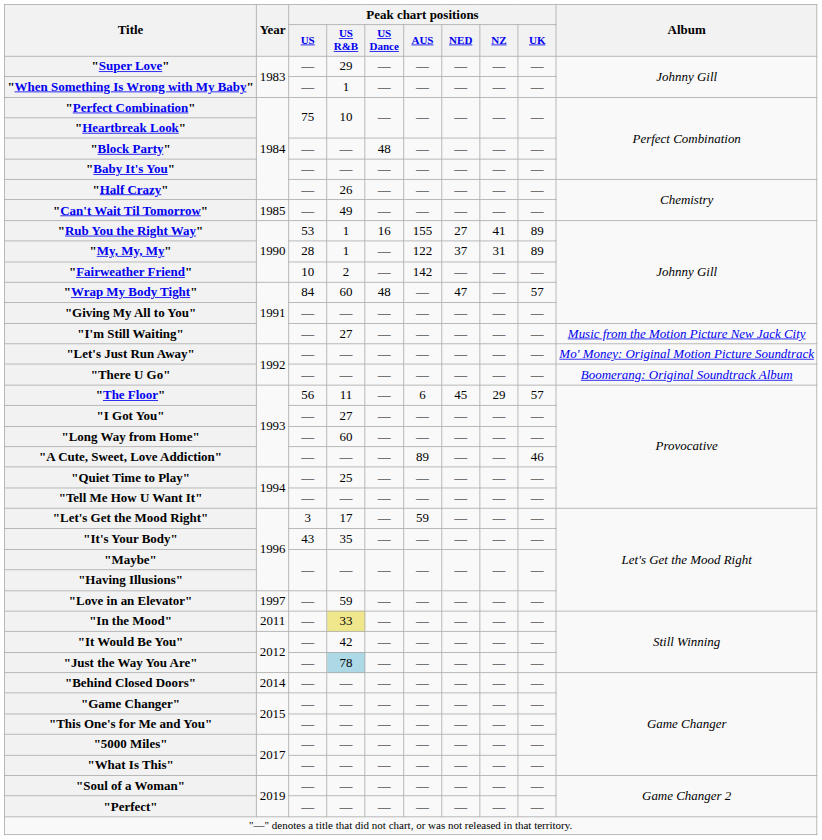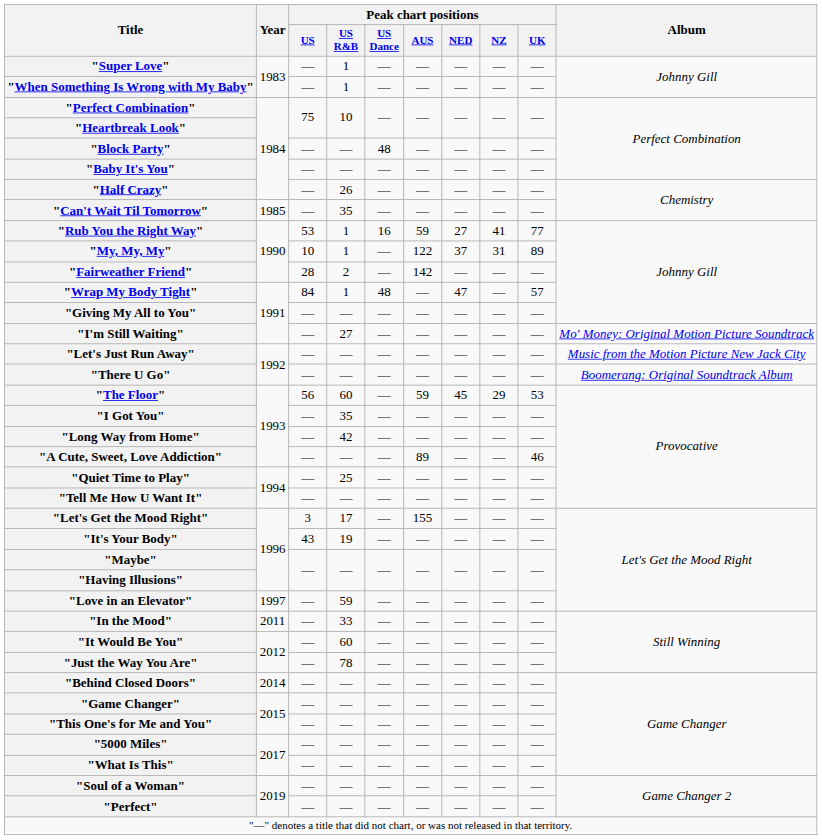 <table class="wikitable plainrowheaders" style="text-align:center">
 <tr>
 <th scope="col" rowspan="2">Title</th>
 <th scope="col" rowspan="2">Year</th>
 <th scope="col" colspan="7">Peak chart positions</th>
 <th scope="col" rowspan="2">Album</th>
 </tr>
 <tr>
 <th scope="col" style="width:3em;font-size:85%"><a href='#'>US</a><br></th>
 <th scope="col" style="width:3em;font-size:85%"><a href='#'>US<br>R&B</a><br></th>
 <th scope="col" style="width:3em;font-size:85%"><a href='#'>US<br>Dance</a><br></th>
 <th scope="col" style="width:3em;font-size:85%"><a href='#'>AUS</a><br></th>
 <th scope="col" style="width:3em;font-size:85%"><a href='#'>NED</a><br></th>
 <th scope="col" style="width:3em;font-size:85%"><a href='#'>NZ</a><br></th>
 <th scope="col" style="width:3em;font-size:85%"><a href='#'>UK</a><br></th>
 </tr>
 <tr>
 <th scope="row">"<a href='#'>Super Love</a>"</th>
 <td rowspan=2>1983</td>
 <td>—</td>
-<td>29</td>
+<td>1</td>
 <td>—</td>
 <td>—</td>
 <td>—</td>
 <td>—</td>
 <td>—</td>
 <td valign=center rowspan=2><em>Johnny Gill</em> </td>
 </tr>
 <tr>
 <th scope="row">"<a href='#'>When Something Is Wrong with My Baby</a>"</th>
 <td>—</td>
 <td>1</td>
 <td>—</td>
 <td>—</td>
 <td>—</td>
 <td>—</td>
 <td>—</td>
 </tr>
 <tr>
 <th scope="row">"<a href='#'>Perfect Combination</a>" </th>
 <td rowspan=5>1984</td>
 <td rowspan=2>75</td>
 <td rowspan=2>10</td>
 <td rowspan=2>—</td>
 <td rowspan=2>—</td>
 <td rowspan=2>—</td>
 <td rowspan=2>—</td>
 <td rowspan=2>—</td>
 <td rowspan=4><em>Perfect Combination</em></td>
 </tr>
 <tr>
 <th scope="row">"<a href='#'>Heartbreak Look</a>" </th>
 </tr>
 <tr>
 <th scope="row">"<a href='#'>Block Party</a>" </th>
 <td>—</td>
 <td>—</td>
 <td>48</td>
 <td>—</td>
 <td>—</td>
 <td>—</td>
 <td>—</td>
 </tr>
 <tr>
 <th scope="row">"<a href='#'>Baby It's You</a>" </th>
 <td>—</td>
 <td>—</td>
 <td>—</td>
 <td>—</td>
 <td>—</td>
 <td>—</td>
 <td>—</td>
 </tr>
 <tr>
 <th scope="row">"<a href='#'>Half Crazy</a>"</th>
 <td>—</td>
 <td>26</td>
 <td>—</td>
 <td>—</td>
 <td>—</td>
 <td>—</td>
 <td>—</td>
 <td rowspan=2><em>Chemistry</em></td>
 </tr>
 <tr>
 <th scope="row">"<a href='#'>Can't Wait Til Tomorrow</a>"</th>
 <td>1985</td>
 <td>—</td>
-<td>49</td>
+<td>35</td>
 <td>—</td>
 <td>—</td>
 <td>—</td>
 <td>—</td>
 <td>—</td>
 </tr>
 <tr>
 <th scope="row">"<a href='#'>Rub You the Right Way</a>"</th>
 <td rowspan=3>1990</td>
 <td>53</td>
 <td>1</td>
 <td>16</td>
-<td>155</td>
+<td>59</td>
 <td>27</td>
 <td>41</td>
-<td>89</td>
+<td>77</td>
 <td rowspan=5><em>Johnny Gill</em> </td>
 </tr>
 <tr>
 <th scope="row">"<a href='#'>My, My, My</a>"</th>
-<td>28</td>
+<td>10</td>
 <td>1</td>
 <td>—</td>
 <td>122</td>
 <td>37</td>
 <td>31</td>
 <td>89</td>
 </tr>
 <tr>
 <th scope="row">"<a href='#'>Fairweather Friend</a>"</th>
-<td>10</td>
+<td>28</td>
 <td>2</td>
 <td>—</td>
 <td>142</td>
 <td>—</td>
 <td>—</td>
 <td>—</td>
 </tr>
 <tr>
 <th scope="row">"<a href='#'>Wrap My Body Tight</a>"</th>
 <td rowspan=3>1991</td>
 <td>84</td>
-<td>60</td>
+<td>1</td>
 <td>48</td>
 <td>—</td>
 <td>47</td>
 <td>—</td>
 <td>57</td>
 </tr>
 <tr>
 <th scope="row">"Giving My All to You"</th>
 <td>—</td>
 <td>—</td>
 <td>—</td>
 <td>—</td>
 <td>—</td>
 <td>—</td>
 <td>—</td>
 </tr>
 <tr>
 <th scope="row">"I'm Still Waiting"</th>
 <td>—</td>
 <td>27</td>
 <td>—</td>
 <td>—</td>
 <td>—</td>
 <td>—</td>
 <td>—</td>
-<td><em><a href='#'>Music from the Motion Picture New Jack City</a></em></td>
+<td><em><a href='#'>Mo' Money: Original Motion Picture Soundtrack</a></em></td>
 </tr>
 <tr>
 <th scope="row">"Let's Just Run Away"</th>
 <td rowspan=2>1992</td>
 <td>—</td>
 <td>—</td>
 <td>—</td>
 <td>—</td>
 <td>—</td>
 <td>—</td>
 <td>—</td>
-<td><em><a href='#'>Mo' Money: Original Motion Picture Soundtrack</a></em></td>
+<td><em><a href='#'>Music from the Motion Picture New Jack City</a></em></td>
 </tr>
 <tr>
 <th scope="row">"There U Go"</th>
 <td>—</td>
 <td>—</td>
 <td>—</td>
 <td>—</td>
 <td>—</td>
 <td>—</td>
 <td>—</td>
 <td><em><a href='#'>Boomerang: Original Soundtrack Album</a></em></td>
 </tr>
 <tr>
 <th scope="row">"<a href='#'>The Floor</a>"</th>
 <td rowspan=4>1993</td>
 <td>56</td>
-<td>11</td>
+<td>60</td>
 <td>—</td>
-<td>6</td>
+<td>59</td>
 <td>45</td>
 <td>29</td>
-<td>57</td>
+<td>53</td>
 <td rowspan=6><em>Provocative</em></td>
 </tr>
 <tr>
 <th scope="row">"I Got You"</th>
 <td>—</td>
-<td>27</td>
+<td>35</td>
 <td>—</td>
 <td>—</td>
 <td>—</td>
 <td>—</td>
 <td>—</td>
 </tr>
 <tr>
 <th scope="row">"Long Way from Home"</th>
 <td>—</td>
-<td>60</td>
+<td>42</td>
 <td>—</td>
 <td>—</td>
 <td>—</td>
 <td>—</td>
 <td>—</td>
 </tr>
 <tr>
 <th scope="row">"A Cute, Sweet, Love Addiction"</th>
 <td>—</td>
 <td>—</td>
 <td>—</td>
 <td>89</td>
 <td>—</td>
 <td>—</td>
 <td>46</td>
 </tr>
 <tr>
 <th scope="row">"Quiet Time to Play"</th>
 <td rowspan=2>1994</td>
 <td>—</td>
 <td>25</td>
 <td>—</td>
 <td>—</td>
 <td>—</td>
 <td>—</td>
 <td>—</td>
 </tr>
 <tr>
 <th scope="row">"Tell Me How U Want It"</th>
 <td>—</td>
 <td>—</td>
 <td>—</td>
 <td>—</td>
 <td>—</td>
 <td>—</td>
 <td>—</td>
 </tr>
 <tr>
 <th scope="row">"Let's Get the Mood Right"</th>
 <td rowspan=4>1996</td>
 <td>3</td>
 <td>17</td>
 <td>—</td>
-<td>59</td>
+<td>155</td>
 <td>—</td>
 <td>—</td>
 <td>—</td>
 <td rowspan=5><em>Let's Get the Mood Right</em></td>
 </tr>
 <tr>
 <th scope="row">"It's Your Body"</th>
 <td>43</td>
-<td>35</td>
+<td>19</td>
 <td>—</td>
 <td>—</td>
 <td>—</td>
 <td>—</td>
 <td>—</td>
 </tr>
 <tr>
 <th scope="row">"Maybe"</th>
 <td rowspan=2>—</td>
 <td rowspan=2>—</td>
 <td rowspan=2>—</td>
 <td rowspan=2>—</td>
 <td rowspan=2>—</td>
 <td rowspan=2>—</td>
 <td rowspan=2>—</td>
 </tr>
 <tr>
 <th scope="row">"Having Illusions"</th>
 </tr>
 <tr>
 <th scope="row">"Love in an Elevator"</th>
 <td>1997</td>
 <td>—</td>
 <td>59</td>
 <td>—</td>
 <td>—</td>
 <td>—</td>
 <td>—</td>
 <td>—</td>
 </tr>
 <tr>
 <th scope="row">"In the Mood"</th>
 <td>2011</td>
 <td>—</td>
-<td style="background: khaki;">33</td>
+<td>33</td>
 <td>—</td>
 <td>—</td>
 <td>—</td>
 <td>—</td>
 <td>—</td>
 <td rowspan=3><em>Still Winning</em></td>
 </tr>
 <tr>
 <th scope="row">"It Would Be You"</th>
 <td rowspan=2>2012</td>
 <td>—</td>
-<td>42</td>
+<td>60</td>
 <td>—</td>
 <td>—</td>
 <td>—</td>
 <td>—</td>
 <td>—</td>
 </tr>
 <tr>
 <th scope="row">"Just the Way You Are"</th>
 <td>—</td>
-<td style="background: lightblue;">78</td>
+<td>78</td>
 <td>—</td>
 <td>—</td>
 <td>—</td>
 <td>—</td>
 <td>—</td>
 </tr>
 <tr>
 <th scope="row">"Behind Closed Doors"</th>
 <td>2014</td>
 <td>—</td>
 <td>—</td>
 <td>—</td>
 <td>—</td>
 <td>—</td>
 <td>—</td>
 <td>—</td>
 <td rowspan="5"><em>Game Changer</em></td>
 </tr>
 <tr>
 <th scope="row">"Game Changer"</th>
 <td rowspan=2>2015</td>
 <td>—</td>
 <td>—</td>
 <td>—</td>
 <td>—</td>
 <td>—</td>
 <td>—</td>
 <td>—</td>
 </tr>
 <tr>
 <th scope="row">"This One's for Me and You"<br></th>
 <td>—</td>
 <td>—</td>
 <td>—</td>
 <td>—</td>
 <td>—</td>
 <td>—</td>
 <td>—</td>
 </tr>
 <tr>
 <th scope="row">"5000 Miles" </th>
 <td rowspan="2">2017</td>
 <td>—</td>
 <td>—</td>
 <td>—</td>
 <td>—</td>
 <td>—</td>
 <td>—</td>
 <td>—</td>
 </tr>
 <tr>
 <th scope="row">"What Is This"</th>
 <td>—</td>
 <td>—</td>
 <td>—</td>
 <td>—</td>
 <td>—</td>
 <td>—</td>
 <td>—</td>
 </tr>
 <tr>
 <th scope="row">"Soul of a Woman"</th>
 <td rowspan="2">2019</td>
 <td>—</td>
 <td>—</td>
 <td>—</td>
 <td>—</td>
 <td>—</td>
 <td>—</td>
 <td>—</td>
 <td rowspan="2"><em>Game Changer 2</em></td>
 </tr>
 <tr>
 <th scope="row">"Perfect" </th>
 <td>—</td>
 <td>—</td>
 <td>—</td>
 <td>—</td>
 <td>—</td>
 <td>—</td>
 <td>—</td>
 </tr>
 <tr>
 <td colspan="15" style="font-size:85%">"—" denotes a title that did not chart, or was not released in that territory.</td>
 </tr>
 </table>
